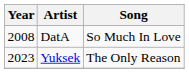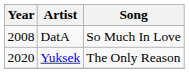 <table class="wikitable">
 <tr>
 <th>Year</th>
 <th>Artist</th>
 <th>Song</th>
 </tr>
 <tr>
 <td>2008</td>
 <td>DatA</td>
 <td>So Much In Love</td>
 </tr>
 <tr>
-<td>2023</td>
+<td>2020</td>
 <td><a href='#'>Yuksek</a></td>
 <td>The Only Reason</td>
 </tr>
 <tr>
 </tr>
 </table>
